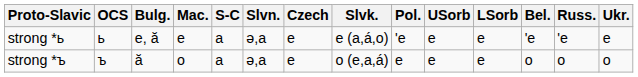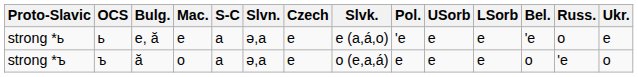 <table class="wikitable">
 <tr>
 <th>Proto-Slavic</th>
 <th>OCS</th>
 <th>Bulg.</th>
 <th>Mac.</th>
 <th>S-C</th>
 <th>Slvn.</th>
 <th>Czech</th>
 <th>Slvk.</th>
 <th>Pol.</th>
 <th>USorb</th>
 <th>LSorb</th>
 <th>Bel.</th>
 <th>Russ.</th>
 <th>Ukr.</th>
 </tr>
 <tr>
 <td>strong *ь</td>
 <td>ь</td>
 <td>e, ă</td>
 <td>e</td>
 <td>a</td>
 <td>ǝ,a</td>
 <td>e</td>
 <td>e (a,á,o)</td>
 <td>'e</td>
 <td>e</td>
 <td>e</td>
 <td>'e</td>
-<td>'e</td>
+<td>o</td>
 <td>e</td>
 </tr>
 <tr>
 <td>strong *ъ</td>
 <td>ъ</td>
 <td>ă</td>
 <td>o</td>
 <td>a</td>
 <td>ǝ,a</td>
 <td>e</td>
 <td>o (e,a,á)</td>
 <td>e</td>
 <td>e</td>
 <td>e</td>
 <td>o</td>
-<td>o</td>
+<td>'e</td>
 <td>o</td>
 </tr>
 </table>
